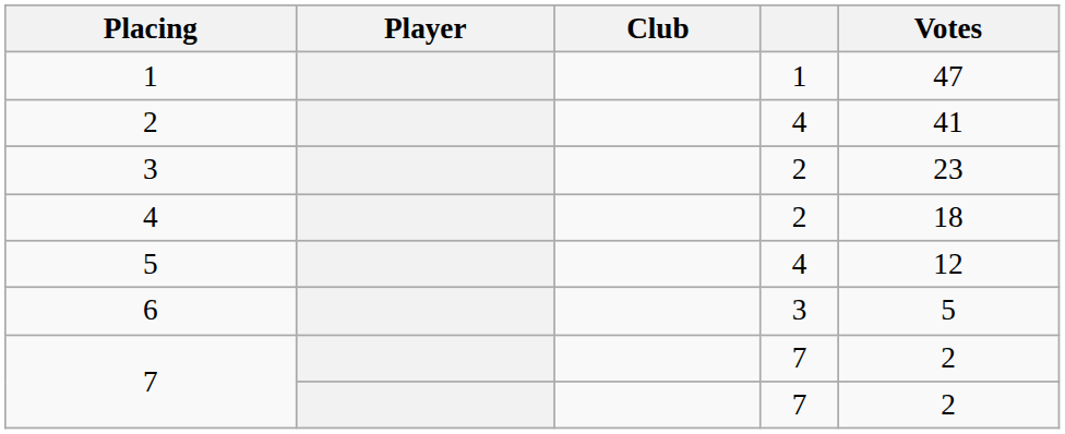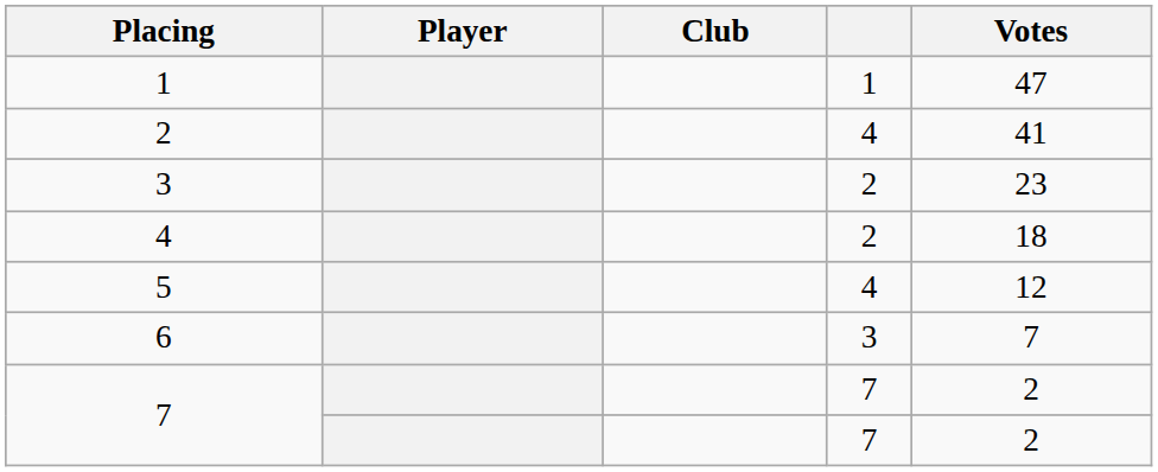 <table class="wikitable plainrowheaders sortable" style="text-align:center; width:45%">
 <tr>
 <th class=unsortable>Placing</th>
 <th>Player</th>
 <th>Club</th>
 <th></th>
 <th>Votes</th>
 </tr>
 <tr>
 <td>1</td>
 <th scope=row></th>
 <td align=left></td>
 <td>1</td>
 <td>47</td>
 </tr>
 <tr>
 <td>2</td>
 <th scope=row></th>
 <td align=left></td>
 <td>4</td>
 <td>41</td>
 </tr>
 <tr>
 <td>3</td>
 <th scope=row></th>
 <td align=left></td>
 <td>2</td>
 <td>23</td>
 </tr>
 <tr>
 <td>4</td>
 <th scope=row></th>
 <td align=left></td>
 <td>2</td>
 <td>18</td>
 </tr>
 <tr>
 <td>5</td>
 <th scope=row></th>
 <td align=left></td>
 <td>4</td>
 <td>12</td>
 </tr>
 <tr>
 <td>6</td>
 <th scope=row></th>
 <td align=left></td>
 <td>3</td>
-<td>5</td>
+<td>7</td>
 </tr>
 <tr>
 <td rowspan=2>7</td>
 <th scope=row></th>
 <td align=left></td>
 <td>7</td>
 <td>2</td>
 </tr>
 <tr>
 <th scope=row></th>
 <td align=left></td>
 <td>7</td>
 <td>2</td>
 </tr>
 </table>
